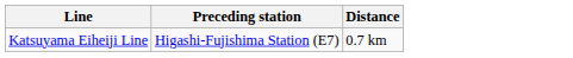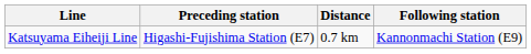 <table class="wikitable">
 <tr>
 <th>Line</th>
 <th>Preceding station</th>
 <th>Distance</th>
+<th>Following station</th>
 </tr>
 <tr>
 <td><a href='#'>Katsuyama Eiheiji Line</a></td>
 <td><a href='#'>Higashi-Fujishima Station</a> (E7)</td>
 <td>0.7 km</td>
+<td><a href='#'>Kannonmachi Station</a> (E9)</td>
 </tr>
 </table>
